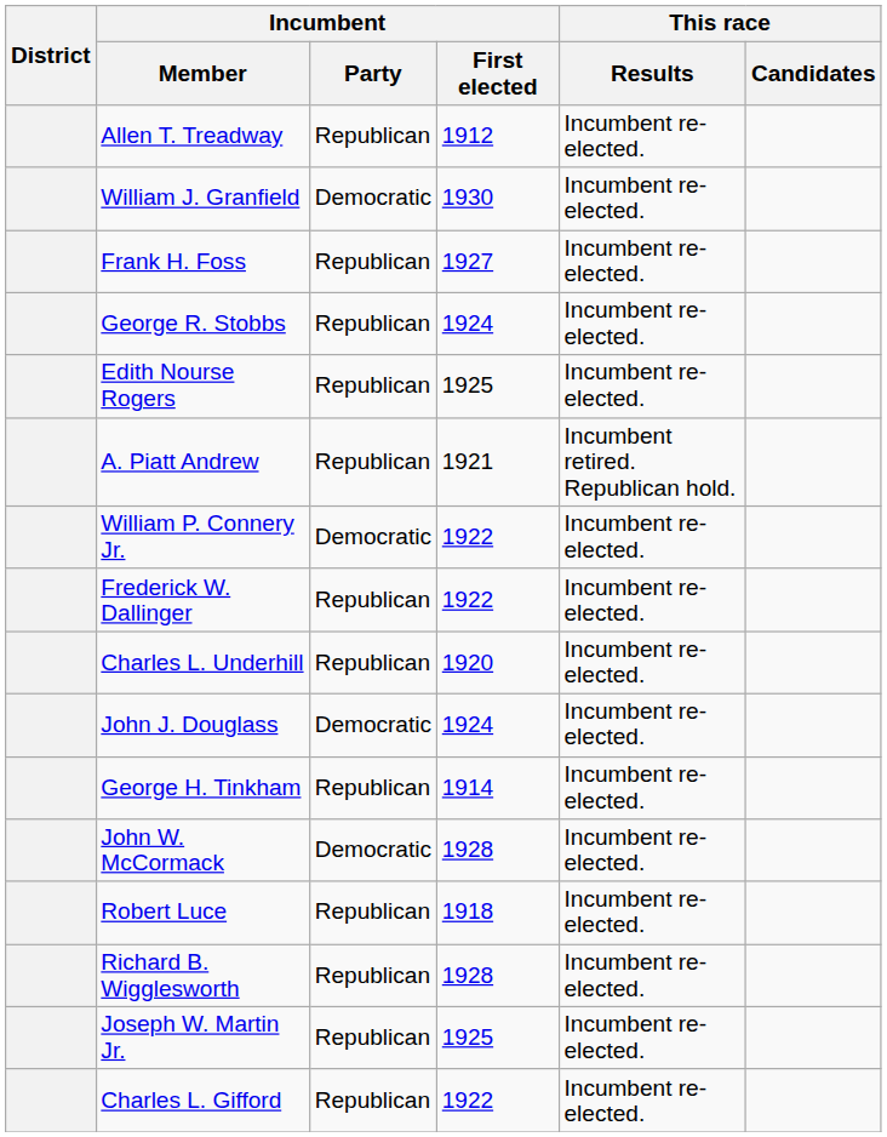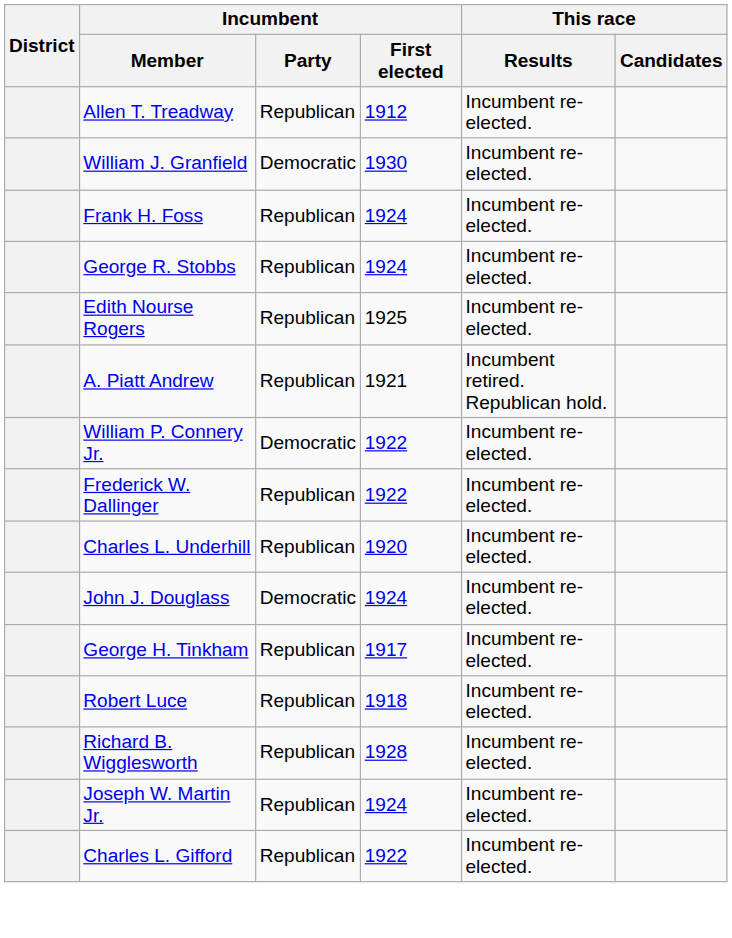 <table class=wikitable>
 <tr>
 <th rowspan=2>District</th>
 <th colspan=3>Incumbent</th>
 <th colspan=2>This race</th>
 </tr>
 <tr>
 <th>Member</th>
 <th>Party</th>
 <th>First elected</th>
 <th>Results</th>
 <th>Candidates</th>
 </tr>
 <tr>
 <th></th>
 <td><a href='#'>Allen T. Treadway</a></td>
 <td>Republican</td>
 <td><a href='#'>1912</a></td>
 <td>Incumbent re-elected.</td>
 <td nowrap></td>
 </tr>
 <tr>
 <th></th>
 <td><a href='#'>William J. Granfield</a></td>
 <td>Democratic</td>
 <td><a href='#'>1930</a></td>
 <td>Incumbent re-elected.</td>
 <td nowrap></td>
 </tr>
 <tr>
 <th></th>
 <td><a href='#'>Frank H. Foss</a></td>
 <td>Republican</td>
-<td><a href='#'>1927</a></td>
+<td><a href='#'>1924</a></td>
 <td>Incumbent re-elected.</td>
 <td nowrap></td>
 </tr>
 <tr>
 <th></th>
 <td><a href='#'>George R. Stobbs</a></td>
 <td>Republican</td>
 <td><a href='#'>1924</a></td>
 <td>Incumbent re-elected.</td>
 <td nowrap></td>
 </tr>
 <tr>
 <th></th>
 <td><a href='#'>Edith Nourse Rogers</a></td>
 <td>Republican</td>
 <td>1925</td>
 <td>Incumbent re-elected.</td>
 <td nowrap></td>
 </tr>
 <tr>
 <th></th>
 <td><a href='#'>A. Piatt Andrew</a></td>
 <td>Republican</td>
 <td>1921</td>
 <td>Incumbent retired.<br>Republican hold.</td>
 <td nowrap></td>
 </tr>
 <tr>
 <th></th>
 <td><a href='#'>William P. Connery Jr.</a></td>
 <td>Democratic</td>
 <td><a href='#'>1922</a></td>
 <td>Incumbent re-elected.</td>
 <td nowrap></td>
 </tr>
 <tr>
 <th></th>
 <td><a href='#'>Frederick W. Dallinger</a></td>
 <td>Republican</td>
 <td><a href='#'>1922</a></td>
 <td>Incumbent re-elected.</td>
 <td nowrap></td>
 </tr>
 <tr>
 <th></th>
 <td><a href='#'>Charles L. Underhill</a></td>
 <td>Republican</td>
 <td><a href='#'>1920</a></td>
 <td>Incumbent re-elected.</td>
 <td nowrap></td>
 </tr>
 <tr>
 <th></th>
 <td><a href='#'>John J. Douglass</a></td>
 <td>Democratic</td>
 <td><a href='#'>1924</a></td>
 <td>Incumbent re-elected.</td>
 <td nowrap></td>
 </tr>
 <tr>
 <th></th>
 <td><a href='#'>George H. Tinkham</a></td>
 <td>Republican</td>
-<td><a href='#'>1914</a></td>
-<td>Incumbent re-elected.</td>
-<td nowrap></td>
-</tr>
-<tr>
-<th></th>
-<td><a href='#'>John W. McCormack</a></td>
-<td>Democratic</td>
-<td><a href='#'>1928</a></td>
+<td><a href='#'>1917</a></td>
 <td>Incumbent re-elected.</td>
 <td nowrap></td>
 </tr>
 <tr>
 <th></th>
 <td><a href='#'>Robert Luce</a></td>
 <td>Republican</td>
 <td><a href='#'>1918</a></td>
 <td>Incumbent re-elected.</td>
 <td nowrap></td>
 </tr>
 <tr>
 <th></th>
 <td><a href='#'>Richard B. Wigglesworth</a></td>
 <td>Republican</td>
 <td><a href='#'>1928</a></td>
 <td>Incumbent re-elected.</td>
 <td nowrap></td>
 </tr>
 <tr>
 <th></th>
 <td><a href='#'>Joseph W. Martin Jr.</a></td>
 <td>Republican</td>
-<td><a href='#'>1925</a></td>
+<td><a href='#'>1924</a></td>
 <td>Incumbent re-elected.</td>
 <td nowrap></td>
 </tr>
 <tr>
 <th></th>
 <td><a href='#'>Charles L. Gifford</a></td>
 <td>Republican</td>
 <td><a href='#'>1922</a></td>
 <td>Incumbent re-elected.</td>
 <td nowrap></td>
 </tr>
 </table>
